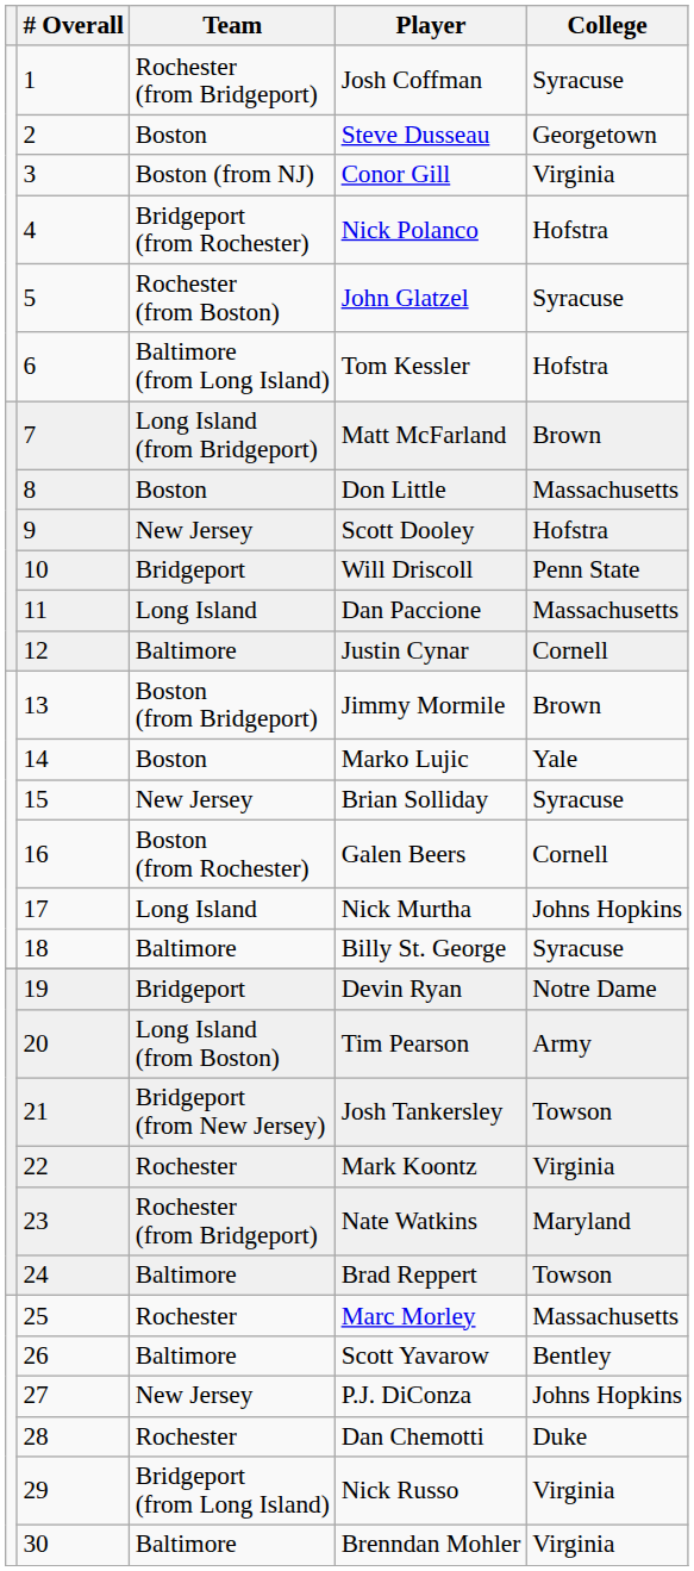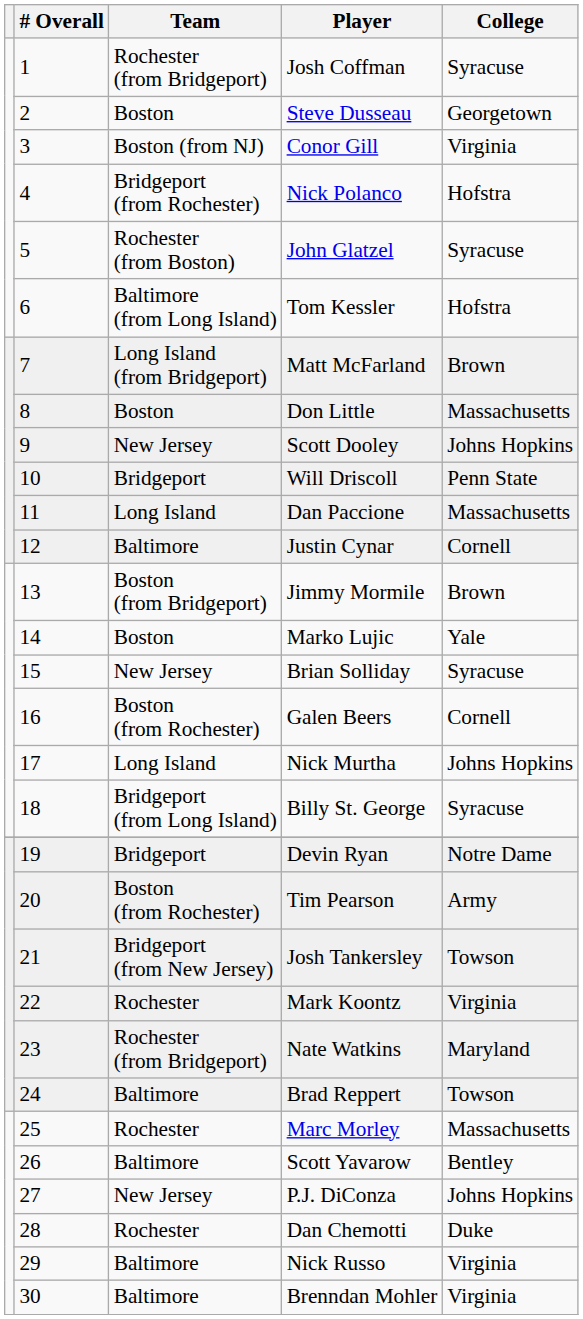 <table class= wikitable>
 <tr>
 <th></th>
 <th># Overall</th>
 <th>Team</th>
 <th>Player</th>
 <th>College</th>
 </tr>
 <tr>
 <td rowspan=6></td>
 <td>1</td>
 <td>Rochester<br>(from Bridgeport)</td>
 <td>Josh Coffman</td>
 <td>Syracuse</td>
 </tr>
 <tr>
 <td>2</td>
 <td>Boston</td>
 <td><a href='#'>Steve Dusseau</a></td>
 <td>Georgetown</td>
 </tr>
 <tr>
 <td>3</td>
 <td>Boston (from NJ)</td>
 <td><a href='#'>Conor Gill</a></td>
 <td>Virginia</td>
 </tr>
 <tr>
 <td>4</td>
 <td>Bridgeport<br>(from Rochester)</td>
 <td><a href='#'>Nick Polanco</a></td>
 <td>Hofstra</td>
 </tr>
 <tr>
 <td>5</td>
 <td>Rochester<br>(from Boston)</td>
 <td><a href='#'>John Glatzel</a></td>
 <td>Syracuse</td>
 </tr>
 <tr>
 <td>6</td>
 <td>Baltimore<br>(from Long Island)</td>
 <td>Tom Kessler</td>
 <td>Hofstra</td>
 </tr>
 <tr bgcolor="#f0f0f0">
 <td rowspan=6></td>
 <td>7</td>
 <td>Long Island<br>(from Bridgeport)</td>
 <td>Matt McFarland</td>
 <td>Brown</td>
 </tr>
 <tr bgcolor="#f0f0f0">
 <td>8</td>
 <td>Boston</td>
 <td>Don Little</td>
 <td>Massachusetts</td>
 </tr>
 <tr bgcolor="#f0f0f0">
 <td>9</td>
 <td>New Jersey</td>
 <td>Scott Dooley</td>
-<td>Hofstra</td>
+<td>Johns Hopkins</td>
 </tr>
 <tr bgcolor="#f0f0f0">
 <td>10</td>
 <td>Bridgeport</td>
 <td>Will Driscoll</td>
 <td>Penn State</td>
 </tr>
 <tr bgcolor="#f0f0f0">
 <td>11</td>
 <td>Long Island</td>
 <td>Dan Paccione</td>
 <td>Massachusetts</td>
 </tr>
 <tr bgcolor="#f0f0f0">
 <td>12</td>
 <td>Baltimore</td>
 <td>Justin Cynar</td>
 <td>Cornell</td>
 </tr>
 <tr>
 <td rowspan=6></td>
 <td>13</td>
 <td>Boston<br>(from Bridgeport)</td>
 <td>Jimmy Mormile</td>
 <td>Brown</td>
 </tr>
 <tr>
 <td>14</td>
 <td>Boston</td>
 <td>Marko Lujic</td>
 <td>Yale</td>
 </tr>
 <tr>
 <td>15</td>
 <td>New Jersey</td>
 <td>Brian Solliday</td>
 <td>Syracuse</td>
 </tr>
 <tr>
 <td>16</td>
 <td>Boston<br>(from Rochester)</td>
 <td>Galen Beers</td>
 <td>Cornell</td>
 </tr>
 <tr>
 <td>17</td>
 <td>Long Island</td>
 <td>Nick Murtha</td>
 <td>Johns Hopkins</td>
 </tr>
 <tr>
 <td>18</td>
-<td>Baltimore</td>
+<td>Bridgeport<br>(from Long Island)</td>
 <td>Billy St. George</td>
 <td>Syracuse</td>
 </tr>
 <tr>
 </tr>
 <tr bgcolor="#f0f0f0">
 <td rowspan=6></td>
 <td>19</td>
 <td>Bridgeport</td>
 <td>Devin Ryan</td>
 <td>Notre Dame</td>
 </tr>
 <tr bgcolor="#f0f0f0">
 <td>20</td>
-<td>Long Island<br>(from Boston)</td>
+<td>Boston<br>(from Rochester)</td>
 <td>Tim Pearson</td>
 <td>Army</td>
 </tr>
 <tr bgcolor="#f0f0f0">
 <td>21</td>
 <td>Bridgeport<br>(from New Jersey)</td>
 <td>Josh Tankersley</td>
 <td>Towson</td>
 </tr>
 <tr bgcolor="#f0f0f0">
 <td>22</td>
 <td>Rochester</td>
 <td>Mark Koontz</td>
 <td>Virginia</td>
 </tr>
 <tr bgcolor="#f0f0f0">
 <td>23</td>
 <td>Rochester<br>(from Bridgeport)</td>
 <td>Nate Watkins</td>
 <td>Maryland</td>
 </tr>
 <tr bgcolor="#f0f0f0">
 <td>24</td>
 <td>Baltimore</td>
 <td>Brad Reppert</td>
 <td>Towson</td>
 </tr>
 <tr>
 <td rowspan=6></td>
 <td>25</td>
 <td>Rochester</td>
 <td><a href='#'>Marc Morley</a></td>
 <td>Massachusetts</td>
 </tr>
 <tr>
 <td>26</td>
 <td>Baltimore</td>
 <td>Scott Yavarow</td>
 <td>Bentley</td>
 </tr>
 <tr>
 <td>27</td>
 <td>New Jersey</td>
 <td>P.J. DiConza</td>
 <td>Johns Hopkins</td>
 </tr>
 <tr>
 <td>28</td>
 <td>Rochester</td>
 <td>Dan Chemotti</td>
 <td>Duke</td>
 </tr>
 <tr>
 <td>29</td>
-<td>Bridgeport<br>(from Long Island)</td>
+<td>Baltimore</td>
 <td>Nick Russo</td>
 <td>Virginia</td>
 </tr>
 <tr>
 <td>30</td>
 <td>Baltimore</td>
 <td>Brenndan Mohler</td>
 <td>Virginia</td>
 </tr>
 <tr>
 </tr>
 </table>
